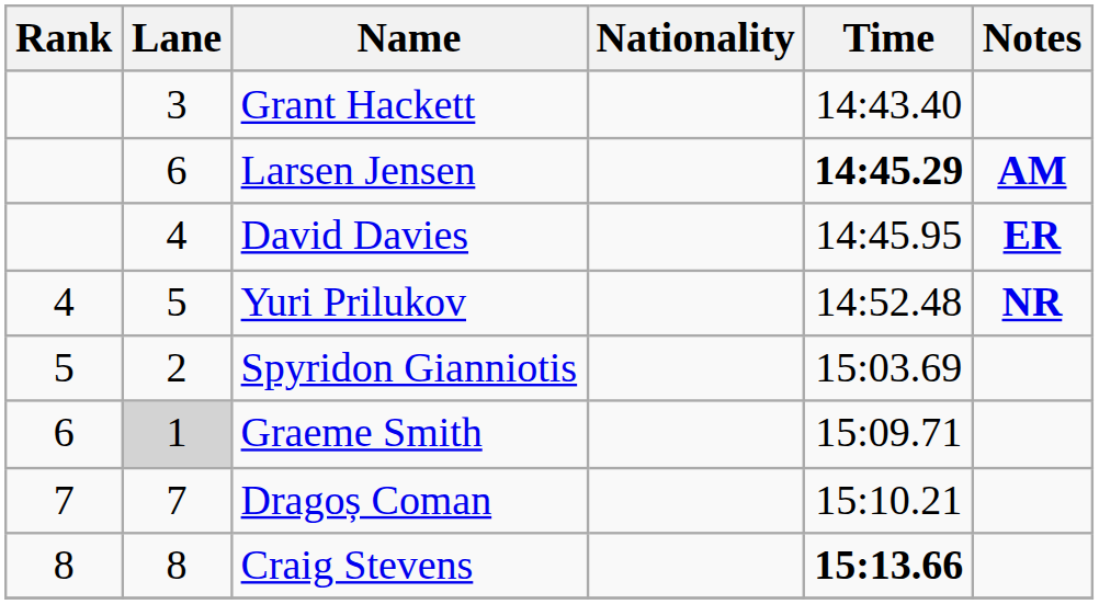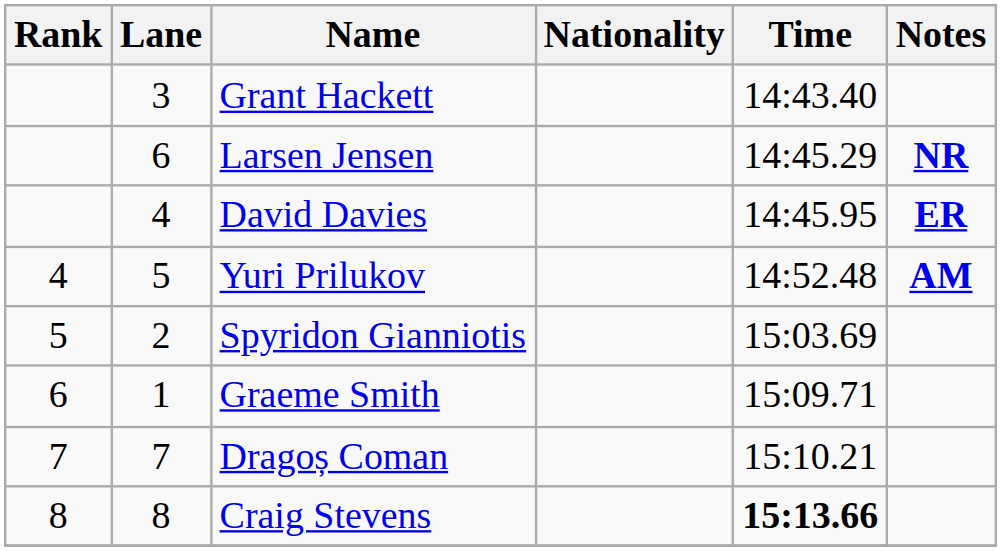 <table class="wikitable sortable" style="text-align:center">
 <tr>
 <th>Rank</th>
 <th>Lane</th>
 <th>Name</th>
 <th>Nationality</th>
 <th>Time</th>
 <th>Notes</th>
 </tr>
 <tr>
 <td></td>
 <td>3</td>
 <td align=left><a href='#'>Grant Hackett</a></td>
 <td align=left></td>
 <td>14:43.40</td>
 <td></td>
 </tr>
 <tr>
 <td></td>
 <td>6</td>
 <td align=left><a href='#'>Larsen Jensen</a></td>
 <td align=left></td>
-<td><strong>14:45.29</strong></td>
-<td><strong><a href='#'>AM</a></strong></td>
+<td>14:45.29</td>
+<td><strong><a href='#'>NR</a></strong></td>
 </tr>
 <tr>
 <td></td>
 <td>4</td>
 <td align=left><a href='#'>David Davies</a></td>
 <td align=left></td>
 <td>14:45.95</td>
 <td><strong><a href='#'>ER</a></strong></td>
 </tr>
 <tr>
 <td>4</td>
 <td>5</td>
 <td align=left><a href='#'>Yuri Prilukov</a></td>
 <td align=left></td>
 <td>14:52.48</td>
-<td><strong><a href='#'>NR</a></strong></td>
+<td><strong><a href='#'>AM</a></strong></td>
 </tr>
 <tr>
 <td>5</td>
 <td>2</td>
 <td align=left><a href='#'>Spyridon Gianniotis</a></td>
 <td align=left></td>
 <td>15:03.69</td>
 <td></td>
 </tr>
 <tr>
 <td>6</td>
-<td style="background: lightgrey;">1</td>
+<td>1</td>
 <td align=left><a href='#'>Graeme Smith</a></td>
 <td align=left></td>
 <td>15:09.71</td>
 <td></td>
 </tr>
 <tr>
 <td>7</td>
 <td>7</td>
 <td align=left><a href='#'>Dragoș Coman</a></td>
 <td align=left></td>
 <td>15:10.21</td>
 <td></td>
 </tr>
 <tr>
 <td>8</td>
 <td>8</td>
 <td align=left><a href='#'>Craig Stevens</a></td>
 <td align=left></td>
 <td><strong>15:13.66</strong></td>
 <td></td>
 </tr>
 <tr>
 </tr>
 </table>
